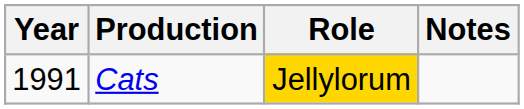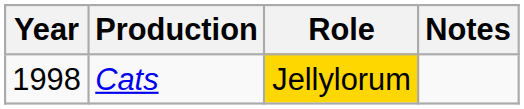 <table class="wikitable" style="font-size: 90%;">
 <tr>
 <th>Year</th>
 <th>Production</th>
 <th>Role</th>
 <th>Notes</th>
 </tr>
 <tr>
-<td>1991</td>
+<td>1998</td>
 <td><em><a href='#'>Cats</a></em></td>
 <td style="background: gold;">Jellylorum</td>
 <td></td>
 </tr>
 </table>
